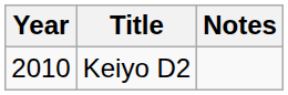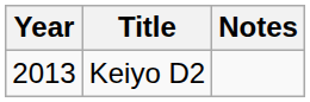 <table class="wikitable">
 <tr>
 <th>Year</th>
 <th>Title</th>
 <th>Notes</th>
 </tr>
 <tr>
-<td>2010</td>
+<td>2013</td>
 <td>Keiyo D2</td>
 <td></td>
 </tr>
 </table>
